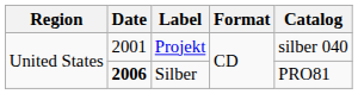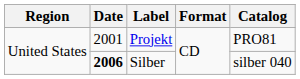 <table class="wikitable">
 <tr>
 <th>Region</th>
 <th>Date</th>
 <th>Label</th>
 <th>Format</th>
 <th>Catalog</th>
 </tr>
 <tr>
 <td rowspan="2">United States</td>
 <td>2001</td>
 <td><a href='#'>Projekt</a></td>
 <td rowspan="2">CD</td>
-<td>silber 040</td>
+<td>PRO81</td>
 </tr>
 <tr>
 <td><strong>2006</strong></td>
 <td>Silber</td>
-<td>PRO81</td>
+<td>silber 040</td>
 </tr>
 </table>
